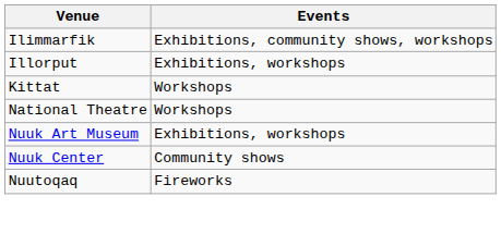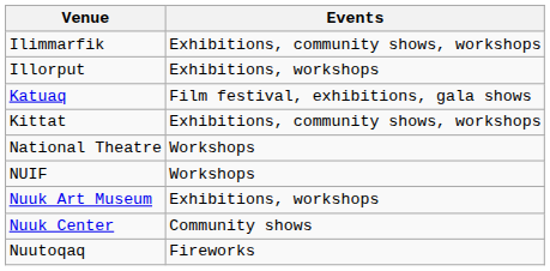 <table class="sortable wikitable">
 <tr>
 <th>Venue</th>
 <th>Events</th>
 </tr>
 <tr>
 <td>Ilimmarfik</td>
 <td>Exhibitions, community shows, workshops</td>
 </tr>
 <tr>
 <td>Illorput</td>
 <td>Exhibitions, workshops</td>
 </tr>
 <tr>
+<td><a href='#'>Katuaq</a></td>
+<td>Film festival, exhibitions, gala shows</td>
+</tr>
+<tr>
 <td>Kittat</td>
+<td>Exhibitions, community shows, workshops</td>
+</tr>
+<tr>
+<td>National Theatre</td>
 <td>Workshops</td>
 </tr>
 <tr>
-<td>National Theatre</td>
+<td>NUIF</td>
 <td>Workshops</td>
 </tr>
 <tr>
 <td><a href='#'>Nuuk Art Museum</a></td>
 <td>Exhibitions, workshops</td>
 </tr>
 <tr>
 <td><a href='#'>Nuuk Center</a></td>
 <td>Community shows</td>
 </tr>
 <tr>
 <td>Nuutoqaq</td>
 <td>Fireworks</td>
 </tr>
 </table>
